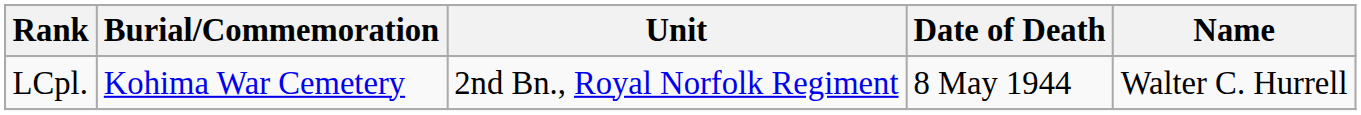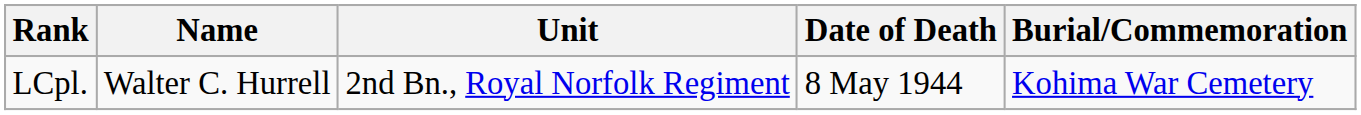 <table class="wikitable">
 <tr>
 <th>Rank</th>
-<th>Burial/Commemoration</th>
+<th>Name</th>
 <th>Unit</th>
 <th>Date of Death</th>
-<th>Name</th>
+<th>Burial/Commemoration</th>
 </tr>
 <tr>
 <td>LCpl.</td>
-<td><a href='#'>Kohima War Cemetery</a></td>
+<td>Walter C. Hurrell</td>
 <td>2nd Bn., <a href='#'>Royal Norfolk Regiment</a></td>
 <td>8 May 1944</td>
-<td>Walter C. Hurrell</td>
+<td><a href='#'>Kohima War Cemetery</a></td>
 </tr>
 </table>
